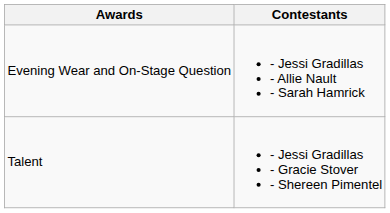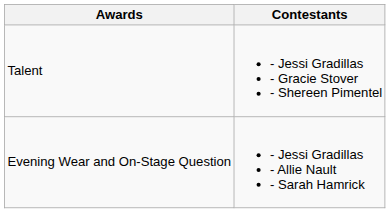 <table class="wikitable">
 <tr>
 <th>Awards</th>
 <th>Contestants</th>
 </tr>
 <tr>
+<td>Talent</td>
+<td><br><ul><li> - Jessi Gradillas</li><li> - Gracie Stover</li><li> - Shereen Pimentel</li></ul></td>
+</tr>
+<tr>
 <td>Evening Wear and On-Stage Question</td>
 <td><br><ul><li> - Jessi Gradillas</li><li> - Allie Nault</li><li> - Sarah Hamrick</li></ul></td>
 </tr>
-<tr>
-<td>Talent</td>
-<td><br><ul><li> - Jessi Gradillas</li><li> - Gracie Stover</li><li> - Shereen Pimentel</li></ul></td>
-</tr>
 </table>
